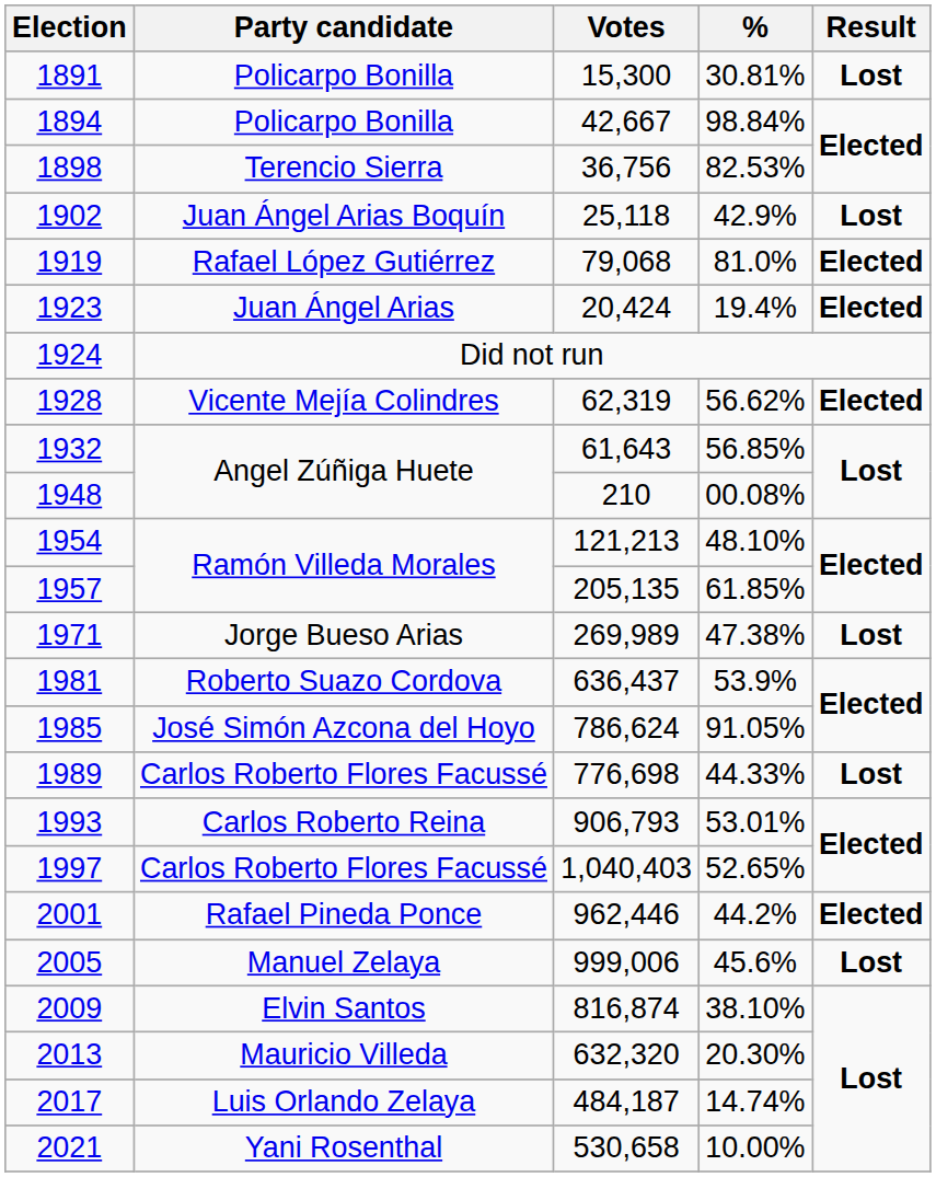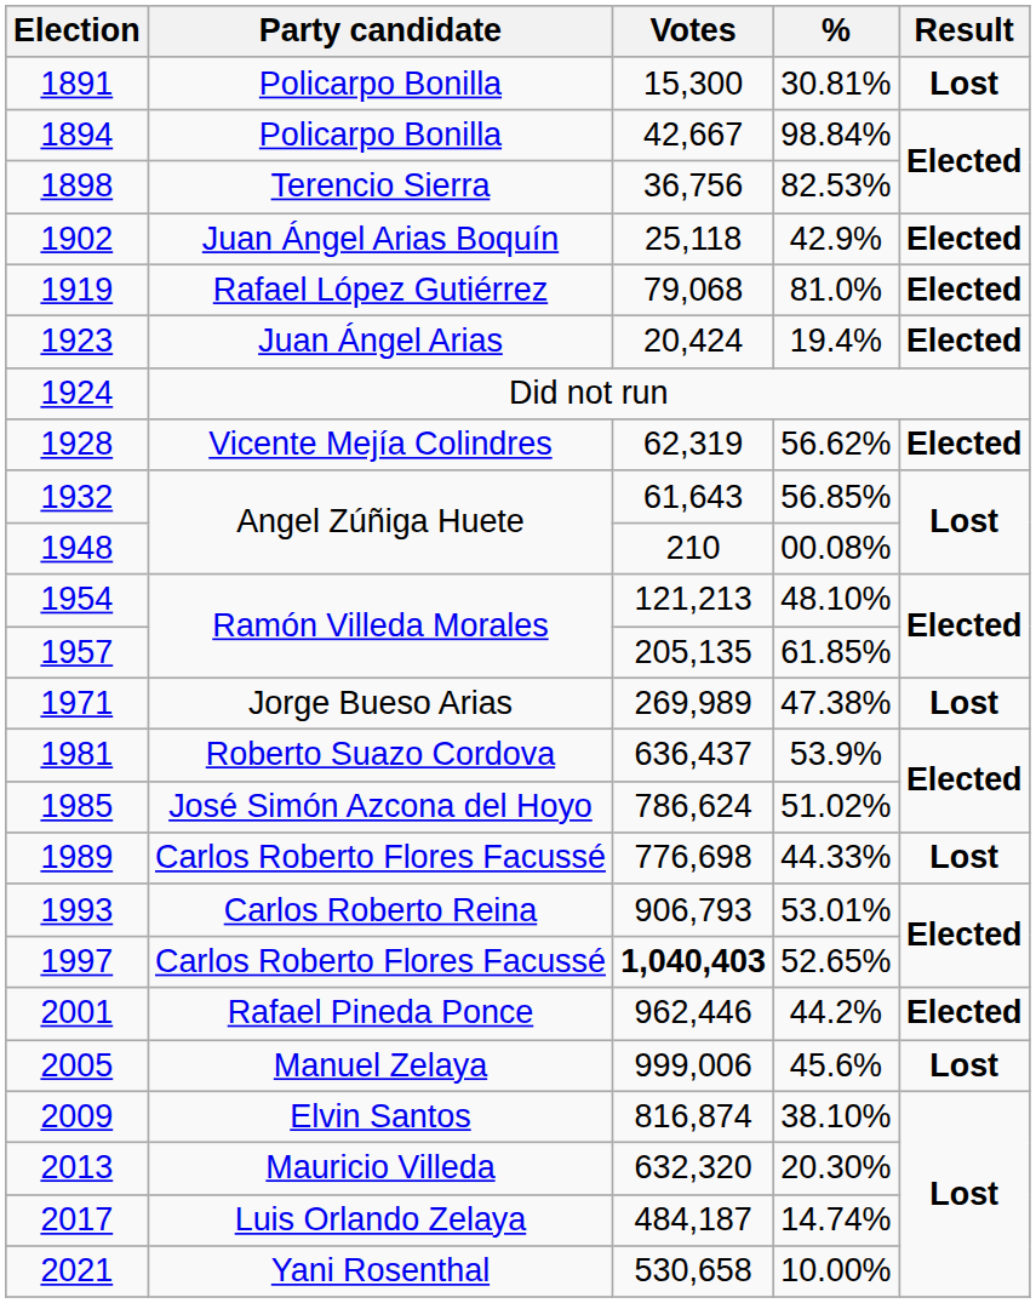 <table class="wikitable" style="text-align:center">
 <tr>
 <th>Election</th>
 <th>Party candidate</th>
 <th>Votes</th>
 <th>%</th>
 <th>Result</th>
 </tr>
 <tr>
 <td><a href='#'>1891</a></td>
 <td><a href='#'>Policarpo Bonilla</a></td>
 <td>15,300</td>
 <td>30.81%</td>
 <td><strong>Lost</strong> </td>
 </tr>
 <tr>
 <td><a href='#'>1894</a></td>
 <td><a href='#'>Policarpo Bonilla</a></td>
 <td>42,667</td>
 <td>98.84%</td>
 <td rowspan="2"><strong>Elected</strong> </td>
 </tr>
 <tr>
 <td><a href='#'>1898</a></td>
 <td><a href='#'>Terencio Sierra</a></td>
 <td>36,756</td>
 <td>82.53%</td>
 </tr>
 <tr>
 <td><a href='#'>1902</a></td>
 <td><a href='#'>Juan Ángel Arias Boquín</a></td>
 <td>25,118</td>
 <td>42.9%</td>
-<td><strong>Lost</strong> </td>
+<td><strong>Elected</strong> </td>
 </tr>
 <tr>
 <td><a href='#'>1919</a></td>
 <td><a href='#'>Rafael López Gutiérrez</a></td>
 <td>79,068</td>
 <td>81.0%</td>
 <td><strong>Elected</strong> </td>
 </tr>
 <tr>
 <td><a href='#'>1923</a></td>
 <td><a href='#'>Juan Ángel Arias</a></td>
 <td>20,424</td>
 <td>19.4%</td>
 <td><strong>Elected</strong> </td>
 </tr>
 <tr>
 <td><a href='#'>1924</a></td>
 <td colspan="4">Did not run</td>
 </tr>
 <tr>
 <td><a href='#'>1928</a></td>
 <td><a href='#'>Vicente Mejía Colindres</a></td>
 <td>62,319</td>
 <td>56.62%</td>
 <td><strong>Elected</strong> </td>
 </tr>
 <tr>
 <td><a href='#'>1932</a></td>
 <td rowspan="2">Angel Zúñiga Huete</td>
 <td>61,643</td>
 <td>56.85%</td>
 <td rowspan="2"><strong>Lost</strong> </td>
 </tr>
 <tr>
 <td><a href='#'>1948</a></td>
 <td>210</td>
 <td>00.08%</td>
 </tr>
 <tr>
 <td><a href='#'>1954</a></td>
 <td rowspan="2"><a href='#'>Ramón Villeda Morales</a></td>
 <td>121,213</td>
 <td>48.10%</td>
 <td rowspan="2"><strong>Elected</strong> </td>
 </tr>
 <tr>
 <td><a href='#'>1957</a></td>
 <td>205,135</td>
 <td>61.85%</td>
 </tr>
 <tr>
 <td><a href='#'>1971</a></td>
 <td>Jorge Bueso Arias</td>
 <td>269,989</td>
 <td>47.38%</td>
 <td><strong>Lost</strong> </td>
 </tr>
 <tr>
 <td><a href='#'>1981</a></td>
 <td><a href='#'>Roberto Suazo Cordova</a></td>
 <td>636,437</td>
 <td>53.9%</td>
 <td rowspan="2"><strong>Elected</strong> </td>
 </tr>
 <tr>
 <td><a href='#'>1985</a></td>
 <td><a href='#'>José Simón Azcona del Hoyo</a></td>
 <td>786,624</td>
-<td>91.05%</td>
+<td>51.02%</td>
 </tr>
 <tr>
 <td><a href='#'>1989</a></td>
 <td><a href='#'>Carlos Roberto Flores Facussé</a></td>
 <td>776,698</td>
 <td>44.33%</td>
 <td><strong>Lost</strong> </td>
 </tr>
 <tr>
 <td><a href='#'>1993</a></td>
 <td><a href='#'>Carlos Roberto Reina</a></td>
 <td>906,793</td>
 <td>53.01%</td>
 <td rowspan="2"><strong>Elected</strong> </td>
 </tr>
 <tr>
 <td><a href='#'>1997</a></td>
 <td><a href='#'>Carlos Roberto Flores Facussé</a></td>
-<td>1,040,403</td>
+<td><strong>1,040,403</strong></td>
 <td>52.65%</td>
 </tr>
 <tr>
 <td><a href='#'>2001</a></td>
 <td><a href='#'>Rafael Pineda Ponce</a></td>
 <td>962,446</td>
 <td>44.2%</td>
 <td><strong>Elected</strong> </td>
 </tr>
 <tr>
 <td><a href='#'>2005</a></td>
 <td><a href='#'>Manuel Zelaya</a></td>
 <td>999,006</td>
 <td>45.6%</td>
 <td><strong>Lost</strong> </td>
 </tr>
 <tr>
 <td><a href='#'>2009</a></td>
 <td><a href='#'>Elvin Santos</a></td>
 <td>816,874</td>
 <td>38.10%</td>
 <td rowspan="4"><strong>Lost</strong> </td>
 </tr>
 <tr>
 <td><a href='#'>2013</a></td>
 <td><a href='#'>Mauricio Villeda</a></td>
 <td>632,320</td>
 <td>20.30%</td>
 </tr>
 <tr>
 <td><a href='#'>2017</a></td>
 <td><a href='#'>Luis Orlando Zelaya</a></td>
 <td>484,187</td>
 <td>14.74%</td>
 </tr>
 <tr>
 <td><a href='#'>2021</a></td>
 <td><a href='#'>Yani Rosenthal</a></td>
 <td>530,658</td>
 <td>10.00%</td>
 </tr>
 </table>
